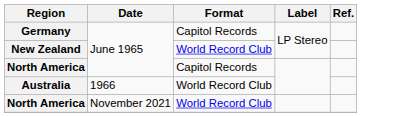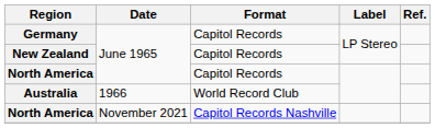 <table class="wikitable plainrowheaders">
 <tr>
 <th scope="col">Region</th>
 <th scope="col">Date</th>
 <th scope="col">Format</th>
 <th scope="col">Label</th>
 <th scope="col">Ref.</th>
 </tr>
 <tr>
 <th scope="row">Germany</th>
 <td rowspan="3">June 1965</td>
 <td>Capitol Records</td>
 <td rowspan="2">LP Stereo</td>
 <td></td>
 </tr>
 <tr>
 <th scope="row">New Zealand</th>
-<td><a href='#'>World Record Club</a></td>
+<td>Capitol Records</td>
 <td></td>
 </tr>
 <tr>
 <th scope="row">North America</th>
 <td>Capitol Records</td>
 <td rowspan="2"></td>
 <td></td>
 </tr>
 <tr>
 <th scope="row">Australia</th>
 <td>1966</td>
 <td>World Record Club</td>
 <td></td>
 </tr>
 <tr>
 <th scope="row">North America</th>
 <td>November 2021</td>
-<td><a href='#'>World Record Club</a></td>
+<td><a href='#'>Capitol Records Nashville</a></td>
 <td></td>
 <td></td>
 </tr>
 <tr>
 </tr>
 </table>
